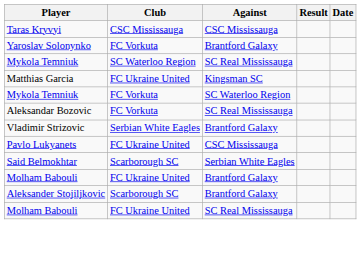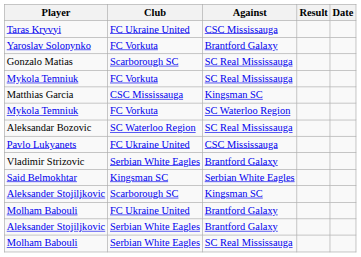 <table class="wikitable sortable">
 <tr>
 <th>Player</th>
 <th>Club</th>
 <th>Against</th>
 <th>Result</th>
 <th>Date</th>
 </tr>
 <tr>
 <td> <a href='#'>Taras Kryvyi</a></td>
-<td><a href='#'>CSC Mississauga</a></td>
+<td><a href='#'>FC Ukraine United</a></td>
 <td><a href='#'>CSC Mississauga</a></td>
 <td></td>
 <td></td>
 </tr>
 <tr>
 <td> <a href='#'>Yaroslav Solonynko</a></td>
 <td><a href='#'>FC Vorkuta</a></td>
 <td><a href='#'>Brantford Galaxy</a></td>
 <td></td>
 <td></td>
 </tr>
 <tr>
+<td> Gonzalo Matias</td>
+<td><a href='#'>Scarborough SC</a></td>
+<td><a href='#'>SC Real Mississauga</a></td>
+<td></td>
+<td></td>
+</tr>
+<tr>
 <td> <a href='#'>Mykola Temniuk</a></td>
-<td><a href='#'>SC Waterloo Region</a></td>
+<td><a href='#'>FC Vorkuta</a></td>
 <td><a href='#'>SC Real Mississauga</a></td>
 <td></td>
 <td></td>
 </tr>
 <tr>
 <td>Matthias Garcia</td>
-<td><a href='#'>FC Ukraine United</a></td>
+<td><a href='#'>CSC Mississauga</a></td>
 <td><a href='#'>Kingsman SC</a></td>
 <td></td>
 <td></td>
 </tr>
 <tr>
 <td> <a href='#'>Mykola Temniuk</a></td>
 <td><a href='#'>FC Vorkuta</a></td>
 <td><a href='#'>SC Waterloo Region</a></td>
 <td></td>
 <td></td>
 </tr>
 <tr>
 <td> Aleksandar Bozovic</td>
-<td><a href='#'>FC Vorkuta</a></td>
+<td><a href='#'>SC Waterloo Region</a></td>
 <td><a href='#'>SC Real Mississauga</a></td>
+<td></td>
+<td></td>
+</tr>
+<tr>
+<td> <a href='#'>Pavlo Lukyanets</a></td>
+<td><a href='#'>FC Ukraine United</a></td>
+<td><a href='#'>CSC Mississauga</a></td>
 <td></td>
 <td></td>
 </tr>
 <tr>
 <td> Vladimir Strizovic</td>
 <td><a href='#'>Serbian White Eagles</a></td>
 <td><a href='#'>Brantford Galaxy</a></td>
 <td></td>
 <td></td>
 </tr>
 <tr>
-<td> <a href='#'>Pavlo Lukyanets</a></td>
-<td><a href='#'>FC Ukraine United</a></td>
-<td><a href='#'>CSC Mississauga</a></td>
+<td> <a href='#'>Said Belmokhtar</a></td>
+<td><a href='#'>Kingsman SC</a></td>
+<td><a href='#'>Serbian White Eagles</a></td>
 <td></td>
 <td></td>
 </tr>
 <tr>
-<td> <a href='#'>Said Belmokhtar</a></td>
+<td> <a href='#'>Aleksander Stojiljkovic</a></td>
 <td><a href='#'>Scarborough SC</a></td>
-<td><a href='#'>Serbian White Eagles</a></td>
+<td><a href='#'>Kingsman SC</a></td>
 <td></td>
 <td></td>
 </tr>
 <tr>
 <td> <a href='#'>Molham Babouli</a></td>
 <td><a href='#'>FC Ukraine United</a></td>
 <td><a href='#'>Brantford Galaxy</a></td>
 <td></td>
 <td></td>
 </tr>
 <tr>
 <td> <a href='#'>Aleksander Stojiljkovic</a></td>
-<td><a href='#'>Scarborough SC</a></td>
+<td><a href='#'>Serbian White Eagles</a></td>
 <td><a href='#'>Brantford Galaxy</a></td>
 <td></td>
 <td></td>
 </tr>
 <tr>
 <td> <a href='#'>Molham Babouli</a></td>
-<td><a href='#'>FC Ukraine United</a></td>
+<td><a href='#'>Serbian White Eagles</a></td>
 <td><a href='#'>SC Real Mississauga</a></td>
 <td></td>
 <td></td>
 </tr>
 </table>
